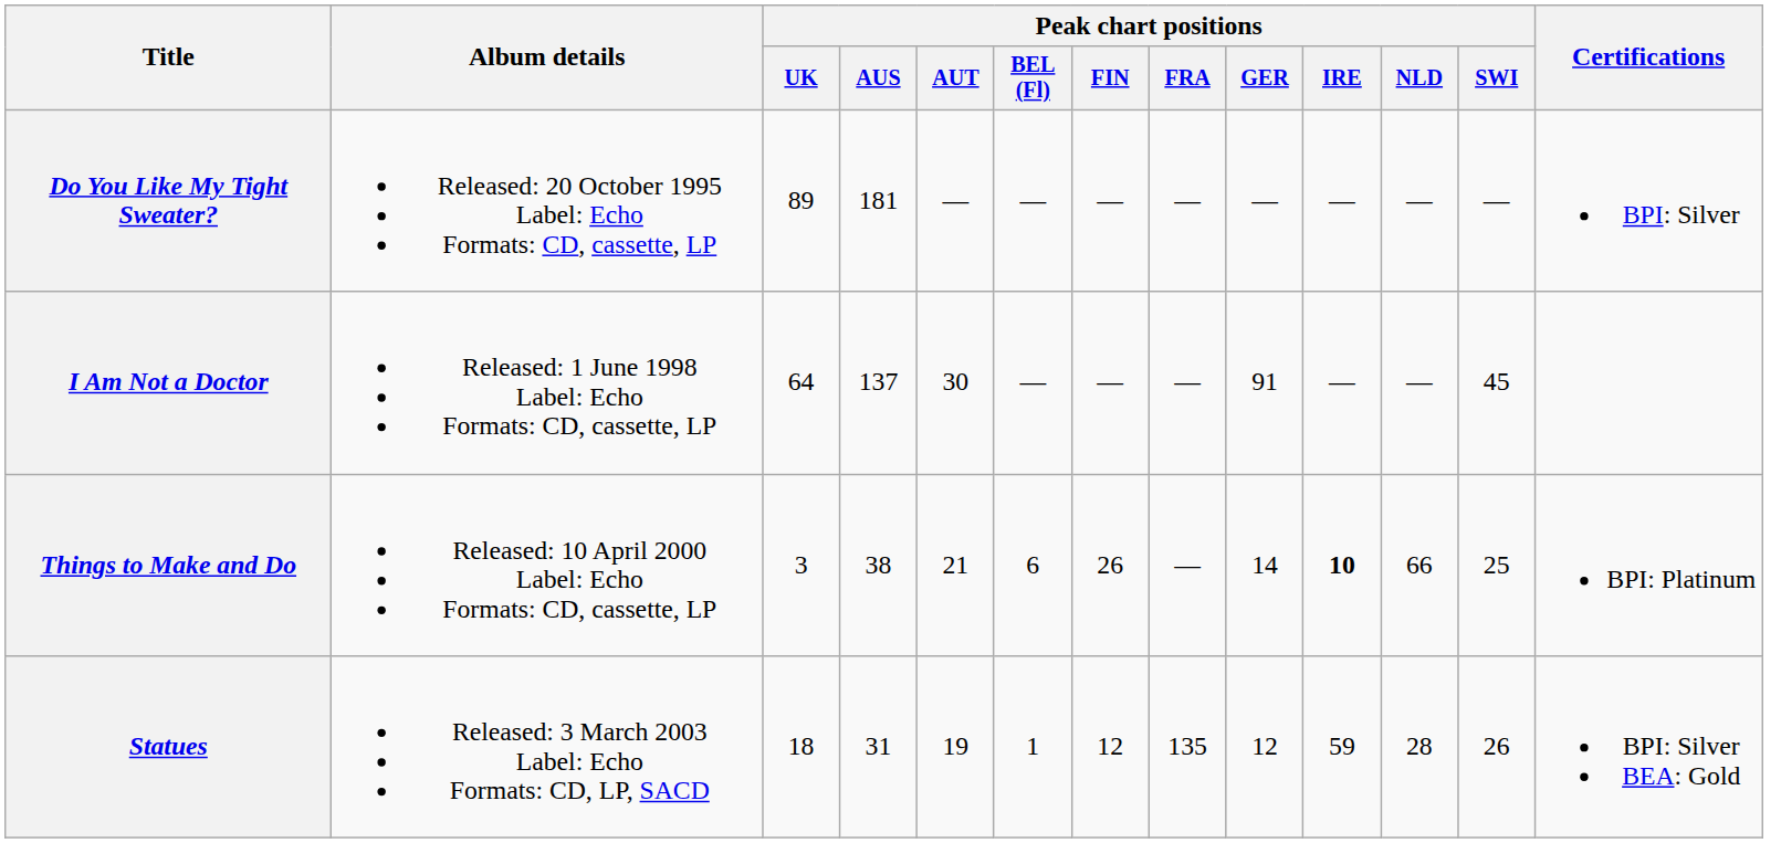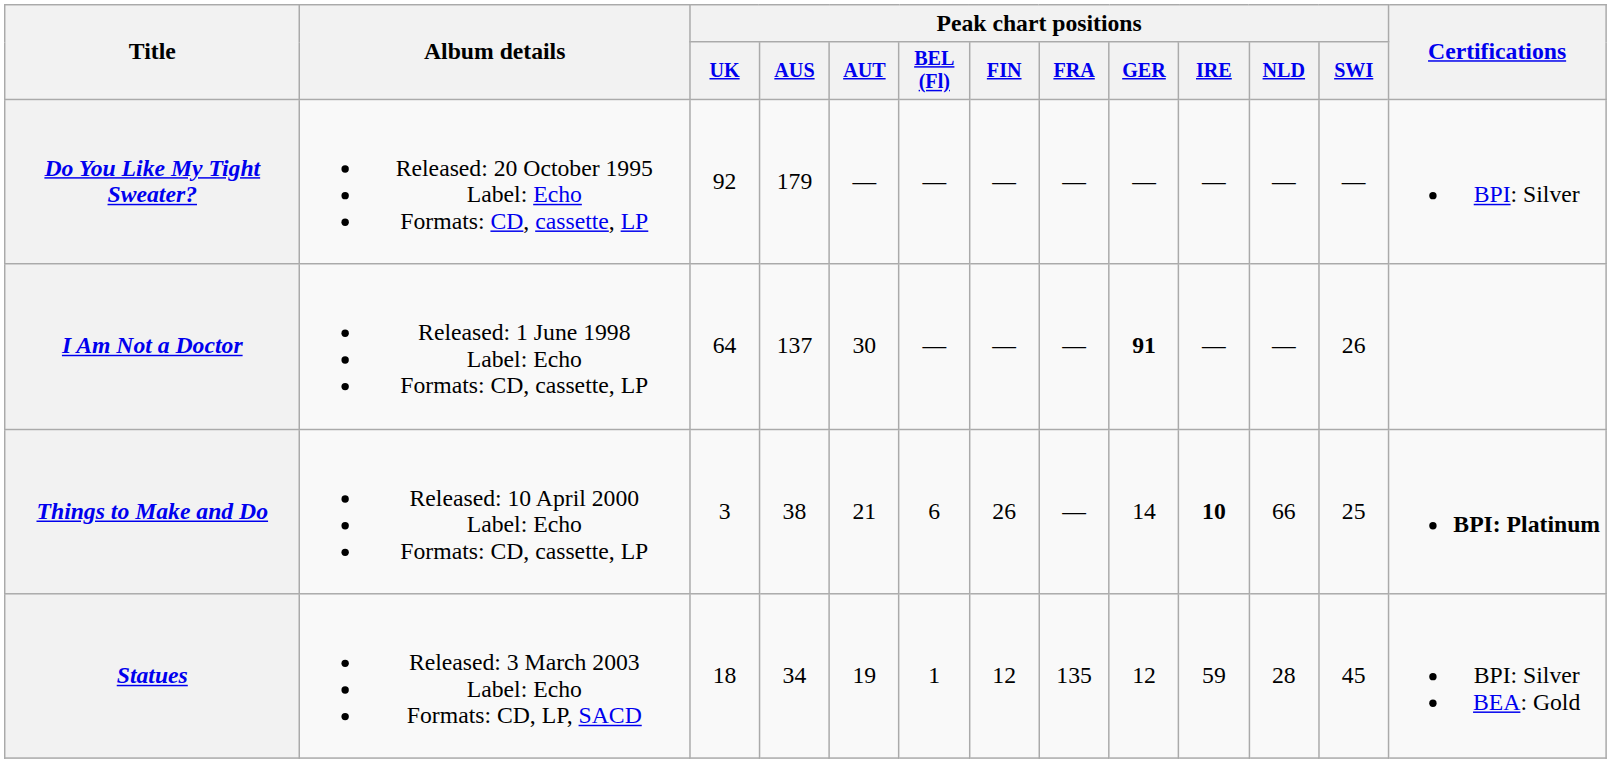 <table class="wikitable plainrowheaders" style="text-align:center;" border="1">
 <tr>
 <th scope="col" rowspan="2" style="width:12em;">Title</th>
 <th scope="col" rowspan="2" style="width:16em;">Album details</th>
 <th scope="col" colspan="10">Peak chart positions</th>
 <th scope="col" rowspan="2"><a href='#'>Certifications</a></th>
 </tr>
 <tr>
 <th scope="col" style="width:3em;font-size:85%;"><a href='#'>UK</a><br></th>
 <th scope="col" style="width:3em;font-size:85%;"><a href='#'>AUS</a><br></th>
 <th scope="col" style="width:3em;font-size:85%;"><a href='#'>AUT</a><br></th>
 <th scope="col" style="width:3em;font-size:85%;"><a href='#'>BEL (Fl)</a><br></th>
 <th scope="col" style="width:3em;font-size:85%;"><a href='#'>FIN</a><br></th>
 <th scope="col" style="width:3em;font-size:85%;"><a href='#'>FRA</a><br></th>
 <th scope="col" style="width:3em;font-size:85%;"><a href='#'>GER</a><br></th>
 <th scope="col" style="width:3em;font-size:85%;"><a href='#'>IRE</a><br></th>
 <th scope="col" style="width:3em;font-size:85%;"><a href='#'>NLD</a><br></th>
 <th scope="col" style="width:3em;font-size:85%;"><a href='#'>SWI</a><br></th>
 </tr>
 <tr>
 <th scope="row"><em><a href='#'>Do You Like My Tight Sweater?</a></em></th>
 <td><br><ul><li>Released: 20 October 1995</li><li>Label: <a href='#'>Echo</a></li><li>Formats: <a href='#'>CD</a>, <a href='#'>cassette</a>, <a href='#'>LP</a></li></ul></td>
-<td>89</td>
-<td>181</td>
+<td>92</td>
+<td>179</td>
 <td>—</td>
 <td>—</td>
 <td>—</td>
 <td>—</td>
 <td>—</td>
 <td>—</td>
 <td>—</td>
 <td>—</td>
 <td><br><ul><li><a href='#'>BPI</a>: Silver</li></ul></td>
 </tr>
 <tr>
 <th scope="row"><em><a href='#'>I Am Not a Doctor</a></em></th>
 <td><br><ul><li>Released: 1 June 1998</li><li>Label: Echo</li><li>Formats: CD, cassette, LP</li></ul></td>
 <td>64</td>
 <td>137</td>
 <td>30</td>
 <td>—</td>
 <td>—</td>
 <td>—</td>
-<td>91</td>
+<td><strong>91</strong></td>
 <td>—</td>
 <td>—</td>
-<td>45</td>
+<td>26</td>
 <td></td>
 </tr>
 <tr>
 <th scope="row"><em><a href='#'>Things to Make and Do</a></em></th>
 <td><br><ul><li>Released: 10 April 2000</li><li>Label: Echo</li><li>Formats: CD, cassette, LP</li></ul></td>
 <td>3</td>
 <td>38</td>
 <td>21</td>
 <td>6</td>
 <td>26</td>
 <td>—</td>
 <td>14</td>
 <td><strong>10</strong></td>
 <td>66</td>
 <td>25</td>
-<td><br><ul><li>BPI: Platinum</li></ul></td>
+<td><strong><br><ul><li>BPI: Platinum</li></ul></strong></td>
 </tr>
 <tr>
 <th scope="row"><em><a href='#'>Statues</a></em></th>
 <td><br><ul><li>Released: 3 March 2003</li><li>Label: Echo</li><li>Formats: CD, LP, <a href='#'>SACD</a></li></ul></td>
 <td>18</td>
-<td>31</td>
+<td>34</td>
 <td>19</td>
 <td>1</td>
 <td>12</td>
 <td>135</td>
 <td>12</td>
 <td>59</td>
 <td>28</td>
-<td>26</td>
+<td>45</td>
 <td><br><ul><li>BPI: Silver</li><li><a href='#'>BEA</a>: Gold</li></ul></td>
 </tr>
 </table>
